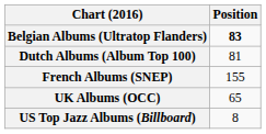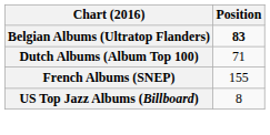 <table class="wikitable sortable plainrowheaders" style="text-align:center">
 <tr>
 <th scope="col">Chart (2016)</th>
 <th scope="col">Position</th>
 </tr>
 <tr>
 <th scope="row">Belgian Albums (Ultratop Flanders)</th>
 <td><strong>83</strong></td>
 </tr>
 <tr>
 <th scope="row">Dutch Albums (Album Top 100)</th>
-<td>81</td>
+<td>71</td>
 </tr>
 <tr>
 <th scope="row">French Albums (SNEP)</th>
 <td>155</td>
 </tr>
 <tr>
-<th scope="row">UK Albums (OCC)</th>
-<td>65</td>
-</tr>
-<tr>
 <th scope="row">US Top Jazz Albums (<em>Billboard</em>)</th>
 <td>8</td>
 </tr>
 </table>
